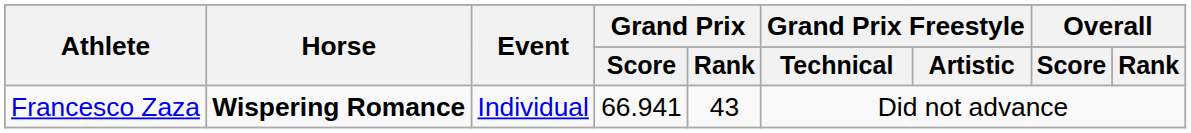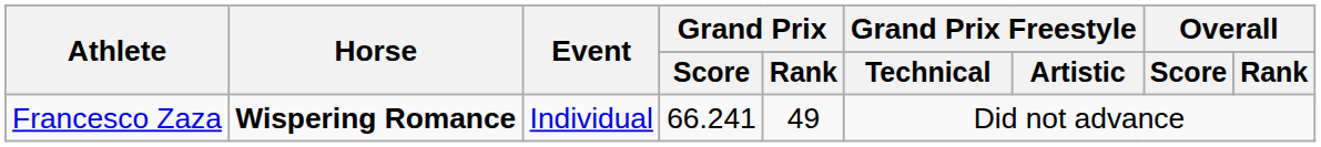 <table class=wikitable style=font-size:90%;>
 <tr>
 <th rowspan="2">Athlete</th>
 <th rowspan="2">Horse</th>
 <th rowspan="2">Event</th>
 <th colspan="2">Grand Prix</th>
 <th colspan="2">Grand Prix Freestyle</th>
 <th colspan="2">Overall</th>
 </tr>
 <tr style="font-size:95%">
 <th>Score</th>
 <th>Rank</th>
 <th>Technical</th>
 <th>Artistic</th>
 <th>Score</th>
 <th>Rank</th>
 </tr>
 <tr align=center>
 <td align=left><a href='#'>Francesco Zaza</a></td>
 <td align=left><strong>Wispering Romance</strong></td>
 <td align=left><a href='#'>Individual</a></td>
-<td>66.941</td>
-<td>43</td>
+<td>66.241</td>
+<td>49</td>
 <td colspan=4>Did not advance</td>
 </tr>
 </table>
